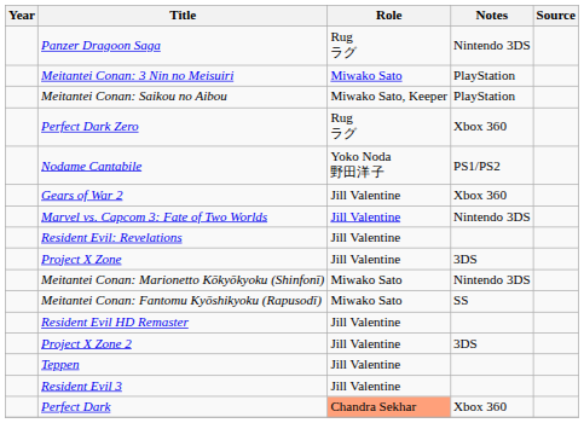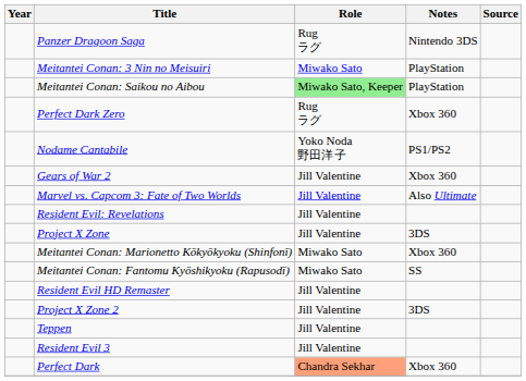 <table class="wikitable sortable plainrowheaders">
 <tr>
 <th>Year</th>
 <th>Title</th>
 <th>Role</th>
 <th class="unsortable">Notes</th>
 <th class="unsortable">Source</th>
 </tr>
 <tr>
 <td></td>
 <td><em><a href='#'>Panzer Dragoon Saga</a></em></td>
 <td>Rug<br>ラグ</td>
 <td>Nintendo 3DS</td>
 <td></td>
 </tr>
 <tr>
 <td></td>
 <td><em><a href='#'>Meitantei Conan: 3 Nin no Meisuiri</a></em></td>
 <td><a href='#'>Miwako Sato</a></td>
 <td>PlayStation</td>
 <td></td>
 </tr>
 <tr>
 <td></td>
 <td><em>Meitantei Conan: Saikou no Aibou</em></td>
-<td>Miwako Sato, Keeper</td>
+<td style="background: lightgreen;">Miwako Sato, Keeper</td>
 <td>PlayStation</td>
 <td></td>
 </tr>
 <tr>
 <td></td>
 <td><em><a href='#'>Perfect Dark Zero</a></em></td>
 <td>Rug<br>ラグ</td>
 <td>Xbox 360</td>
 <td></td>
 </tr>
 <tr>
 <td></td>
 <td><em><a href='#'>Nodame Cantabile</a></em></td>
 <td>Yoko Noda<br>野田洋子</td>
 <td>PS1/PS2</td>
 <td></td>
 </tr>
 <tr>
 <td></td>
 <td><em><a href='#'>Gears of War 2</a></em></td>
 <td>Jill Valentine</td>
 <td>Xbox 360</td>
 <td></td>
 </tr>
 <tr>
 <td></td>
 <td><em><a href='#'>Marvel vs. Capcom 3: Fate of Two Worlds</a></em></td>
 <td><a href='#'>Jill Valentine</a></td>
-<td>Nintendo 3DS</td>
+<td>Also <em><a href='#'>Ultimate</a></em></td>
 <td></td>
 </tr>
 <tr>
 <td></td>
 <td><em><a href='#'>Resident Evil: Revelations</a></em></td>
 <td>Jill Valentine</td>
 <td></td>
 <td></td>
 </tr>
 <tr>
 <td></td>
 <td><em><a href='#'>Project X Zone</a></em></td>
 <td>Jill Valentine</td>
 <td>3DS</td>
 <td></td>
 </tr>
 <tr>
 <td></td>
 <td><em>Meitantei Conan: Marionetto Kōkyōkyoku (Shinfonī)</em></td>
 <td>Miwako Sato</td>
-<td>Nintendo 3DS</td>
+<td>Xbox 360</td>
 <td></td>
 </tr>
 <tr>
 <td></td>
 <td><em>Meitantei Conan: Fantomu Kyōshikyoku (Rapusodī)</em></td>
 <td>Miwako Sato</td>
 <td>SS</td>
 <td></td>
 </tr>
 <tr>
 <td></td>
 <td><em><a href='#'>Resident Evil HD Remaster</a></em></td>
 <td>Jill Valentine</td>
 <td></td>
 <td></td>
 </tr>
 <tr>
 <td></td>
 <td><em><a href='#'>Project X Zone 2</a></em></td>
 <td>Jill Valentine</td>
 <td>3DS</td>
 <td></td>
 </tr>
 <tr>
 <td></td>
 <td><em><a href='#'>Teppen</a></em></td>
 <td>Jill Valentine</td>
 <td></td>
 <td></td>
 </tr>
 <tr>
 <td></td>
 <td><em><a href='#'>Resident Evil 3</a></em></td>
 <td>Jill Valentine</td>
 <td></td>
 <td></td>
 </tr>
 <tr>
 <td></td>
 <td><em><a href='#'>Perfect Dark</a></em></td>
 <td style="background: lightsalmon;">Chandra Sekhar</td>
 <td>Xbox 360</td>
 <td></td>
 </tr>
 <tr>
 </tr>
 </table>
